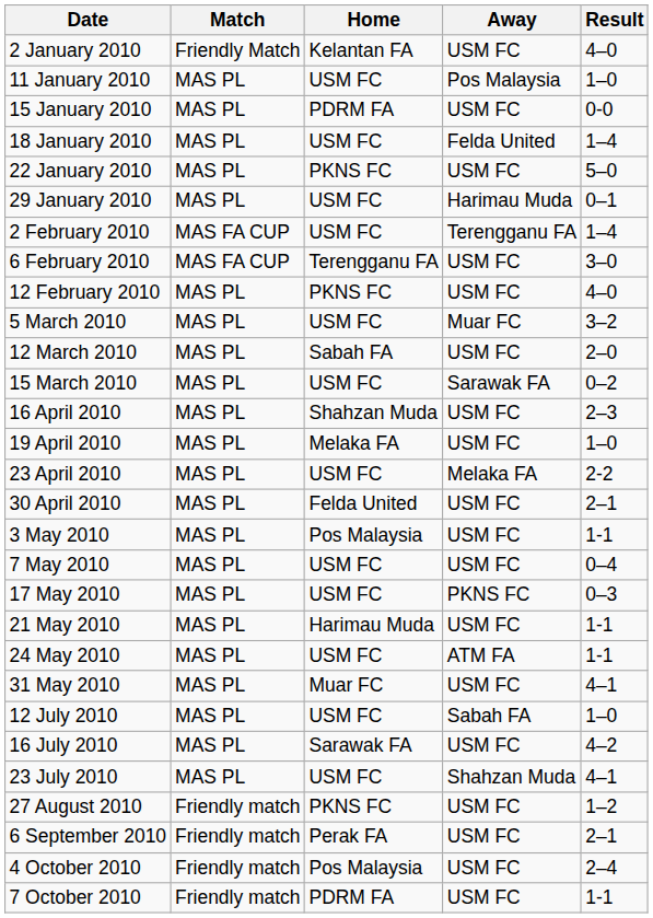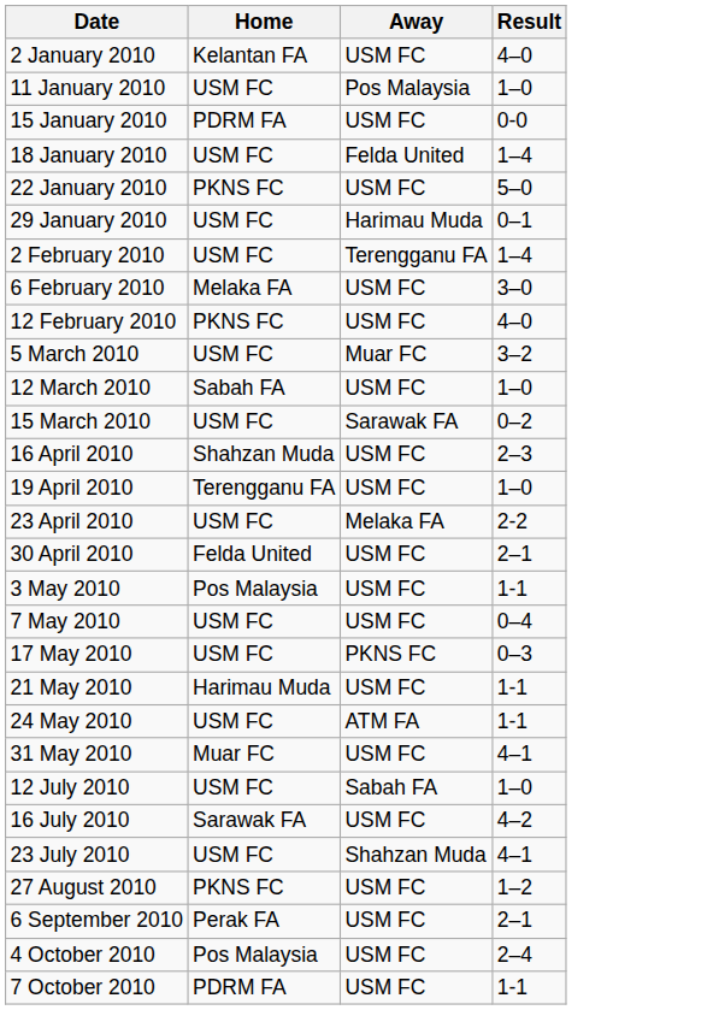 <table class="wikitable">
 <tr>
 <th>Date</th>
-<th>Match</th>
 <th>Home</th>
 <th>Away</th>
 <th>Result</th>
 </tr>
 <tr>
 <td>2 January 2010</td>
-<td>Friendly Match</td>
 <td>Kelantan FA</td>
 <td>USM FC</td>
 <td>4–0</td>
 </tr>
 <tr>
 <td>11 January 2010</td>
-<td>MAS PL</td>
 <td>USM FC</td>
 <td>Pos Malaysia</td>
 <td>1–0</td>
 </tr>
 <tr>
 <td>15 January 2010</td>
-<td>MAS PL</td>
 <td>PDRM FA</td>
 <td>USM FC</td>
 <td>0-0</td>
 </tr>
 <tr>
 <td>18 January 2010</td>
-<td>MAS PL</td>
 <td>USM FC</td>
 <td>Felda United</td>
 <td>1–4</td>
 </tr>
 <tr>
 <td>22 January 2010</td>
-<td>MAS PL</td>
 <td>PKNS FC</td>
 <td>USM FC</td>
 <td>5–0</td>
 </tr>
 <tr>
 <td>29 January 2010</td>
-<td>MAS PL</td>
 <td>USM FC</td>
 <td>Harimau Muda</td>
 <td>0–1</td>
 </tr>
 <tr>
 <td>2 February 2010</td>
-<td>MAS FA CUP</td>
 <td>USM FC</td>
 <td>Terengganu FA</td>
 <td>1–4</td>
 </tr>
 <tr>
 <td>6 February 2010</td>
-<td>MAS FA CUP</td>
-<td>Terengganu FA</td>
+<td>Melaka FA</td>
 <td>USM FC</td>
 <td>3–0</td>
 </tr>
 <tr>
 <td>12 February 2010</td>
-<td>MAS PL</td>
 <td>PKNS FC</td>
 <td>USM FC</td>
 <td>4–0</td>
 </tr>
 <tr>
 <td>5 March 2010</td>
-<td>MAS PL</td>
 <td>USM FC</td>
 <td>Muar FC</td>
 <td>3–2</td>
 </tr>
 <tr>
 <td>12 March 2010</td>
-<td>MAS PL</td>
 <td>Sabah FA</td>
 <td>USM FC</td>
-<td>2–0</td>
+<td>1–0</td>
 </tr>
 <tr>
 <td>15 March 2010</td>
-<td>MAS PL</td>
 <td>USM FC</td>
 <td>Sarawak FA</td>
 <td>0–2</td>
 </tr>
 <tr>
 <td>16 April 2010</td>
-<td>MAS PL</td>
 <td>Shahzan Muda</td>
 <td>USM FC</td>
 <td>2–3</td>
 </tr>
 <tr>
 <td>19 April 2010</td>
-<td>MAS PL</td>
-<td>Melaka FA</td>
+<td>Terengganu FA</td>
 <td>USM FC</td>
 <td>1–0</td>
 </tr>
 <tr>
 <td>23 April 2010</td>
-<td>MAS PL</td>
 <td>USM FC</td>
 <td>Melaka FA</td>
 <td>2-2</td>
 </tr>
 <tr>
 <td>30 April 2010</td>
-<td>MAS PL</td>
 <td>Felda United</td>
 <td>USM FC</td>
 <td>2–1</td>
 </tr>
 <tr>
 <td>3 May 2010</td>
-<td>MAS PL</td>
 <td>Pos Malaysia</td>
 <td>USM FC</td>
 <td>1-1</td>
 </tr>
 <tr>
 <td>7 May 2010</td>
-<td>MAS PL</td>
 <td>USM FC</td>
 <td>USM FC</td>
 <td>0–4</td>
 </tr>
 <tr>
 <td>17 May 2010</td>
-<td>MAS PL</td>
 <td>USM FC</td>
 <td>PKNS FC</td>
 <td>0–3</td>
 </tr>
 <tr>
 <td>21 May 2010</td>
-<td>MAS PL</td>
 <td>Harimau Muda</td>
 <td>USM FC</td>
 <td>1-1</td>
 </tr>
 <tr>
 <td>24 May 2010</td>
-<td>MAS PL</td>
 <td>USM FC</td>
 <td>ATM FA</td>
 <td>1-1</td>
 </tr>
 <tr>
 <td>31 May 2010</td>
-<td>MAS PL</td>
 <td>Muar FC</td>
 <td>USM FC</td>
 <td>4–1</td>
 </tr>
 <tr>
 <td>12 July 2010</td>
-<td>MAS PL</td>
 <td>USM FC</td>
 <td>Sabah FA</td>
 <td>1–0</td>
 </tr>
 <tr>
 <td>16 July 2010</td>
-<td>MAS PL</td>
 <td>Sarawak FA</td>
 <td>USM FC</td>
 <td>4–2</td>
 </tr>
 <tr>
 <td>23 July 2010</td>
-<td>MAS PL</td>
 <td>USM FC</td>
 <td>Shahzan Muda</td>
 <td>4–1</td>
 </tr>
 <tr>
 <td>27 August 2010</td>
-<td>Friendly match</td>
 <td>PKNS FC</td>
 <td>USM FC</td>
 <td>1–2</td>
 </tr>
 <tr>
 <td>6 September 2010</td>
-<td>Friendly match</td>
 <td>Perak FA</td>
 <td>USM FC</td>
 <td>2–1</td>
 </tr>
 <tr>
 <td>4 October 2010</td>
-<td>Friendly match</td>
 <td>Pos Malaysia</td>
 <td>USM FC</td>
 <td>2–4</td>
 </tr>
 <tr>
 <td>7 October 2010</td>
-<td>Friendly match</td>
 <td>PDRM FA</td>
 <td>USM FC</td>
 <td>1-1</td>
 </tr>
 </table>
